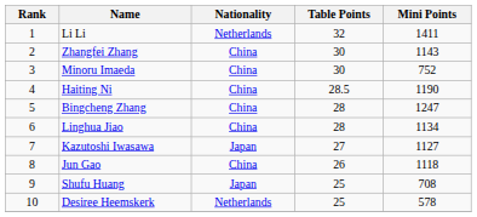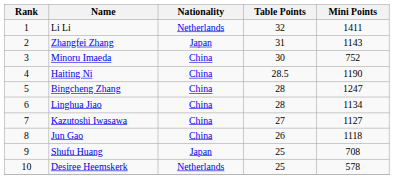 <table class="wikitable" width=50%>
 <tr>
 <th width=5%>Rank</th>
 <th width=15%>Name</th>
 <th width=10%>Nationality</th>
 <th width=10%>Table Points</th>
 <th width=10%>Mini Points</th>
 </tr>
 <tr align=center>
 <td>1</td>
 <td align=left>Li Li</td>
 <td align=center><a href='#'>Netherlands</a></td>
 <td align=center>32</td>
 <td align=center>1411</td>
 </tr>
 <tr align=center>
 <td>2</td>
 <td align=left><a href='#'>Zhangfei Zhang</a></td>
-<td align=center><a href='#'>China</a></td>
-<td align=center>30</td>
+<td align=center><a href='#'>Japan</a></td>
+<td align=center>31</td>
 <td align=center>1143</td>
 </tr>
 <tr align=center>
 <td>3</td>
 <td align=left><a href='#'>Minoru Imaeda</a></td>
 <td align=center><a href='#'>China</a></td>
 <td align=center>30</td>
 <td align=center>752</td>
 </tr>
 <tr align=center>
 <td>4</td>
 <td align=left><a href='#'>Haiting Ni</a></td>
 <td align=center><a href='#'>China</a></td>
 <td align=center>28.5</td>
 <td align=center>1190</td>
 </tr>
 <tr align=center>
 <td>5</td>
 <td align=left><a href='#'>Bingcheng Zhang</a></td>
 <td align=center><a href='#'>China</a></td>
 <td align=center>28</td>
 <td align=center>1247</td>
 </tr>
 <tr align=center>
 <td>6</td>
 <td align=left><a href='#'>Linghua Jiao</a></td>
 <td align=center><a href='#'>China</a></td>
 <td align=center>28</td>
 <td align=center>1134</td>
 </tr>
 <tr align=center>
 <td>7</td>
 <td align=left><a href='#'>Kazutoshi Iwasawa</a></td>
-<td align=center><a href='#'>Japan</a></td>
+<td align=center><a href='#'>China</a></td>
 <td align=center>27</td>
 <td align=center>1127</td>
 </tr>
 <tr align=center>
 <td>8</td>
 <td align=left><a href='#'>Jun Gao</a></td>
 <td align=center><a href='#'>China</a></td>
 <td align=center>26</td>
 <td align=center>1118</td>
 </tr>
 <tr align=center>
 <td>9</td>
 <td align=left><a href='#'>Shufu Huang</a></td>
 <td align=center><a href='#'>Japan</a></td>
 <td align=center>25</td>
 <td align=center>708</td>
 </tr>
 <tr align=center>
 <td>10</td>
 <td align=left><a href='#'>Desiree Heemskerk</a></td>
 <td align=center><a href='#'>Netherlands</a></td>
 <td align=center>25</td>
 <td align=center>578</td>
 </tr>
 <tr align=center>
 </tr>
 </table>
